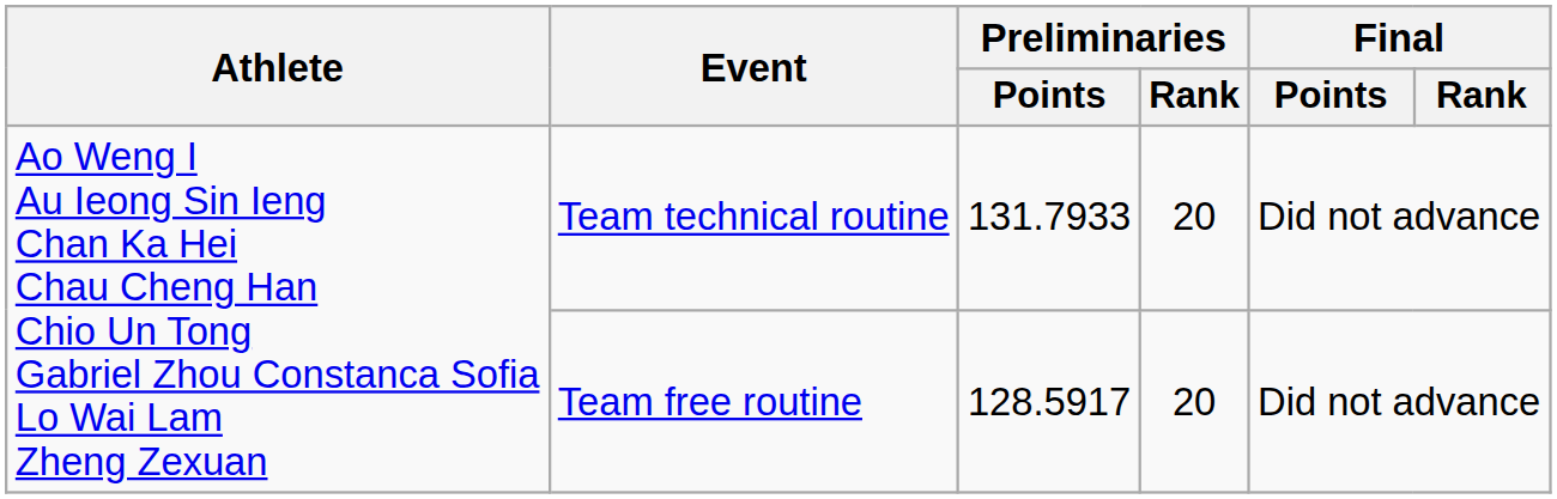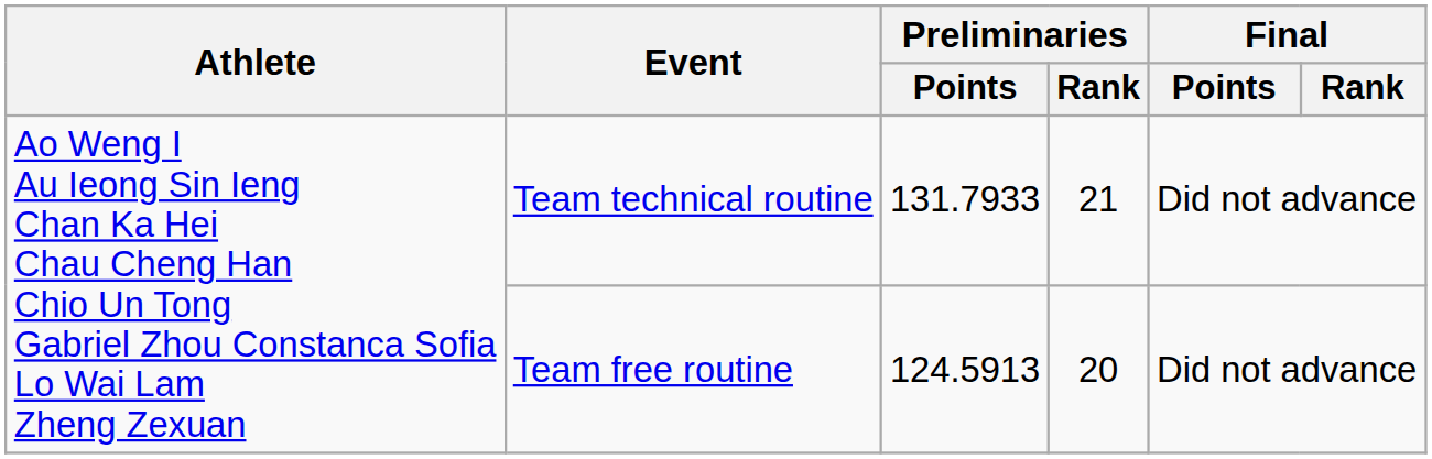 <table class="wikitable" style="text-align:center; font-size:90%;">
 <tr>
 <th rowspan="2">Athlete</th>
 <th rowspan="2">Event</th>
 <th colspan="2">Preliminaries</th>
 <th colspan="2">Final</th>
 </tr>
 <tr style="font-size:95%">
 <th>Points</th>
 <th>Rank</th>
 <th>Points</th>
 <th>Rank</th>
 </tr>
 <tr>
 <td align=left rowspan=2><a href='#'>Ao Weng I</a><br> <a href='#'>Au Ieong Sin Ieng</a><br> <a href='#'>Chan Ka Hei</a><br> <a href='#'>Chau Cheng Han</a><br> <a href='#'>Chio  Un Tong</a><br> <a href='#'>Gabriel Zhou Constanca Sofia</a><br> <a href='#'>Lo Wai Lam</a><br> <a href='#'>Zheng Zexuan</a></td>
 <td align=left><a href='#'>Team technical routine</a></td>
 <td>131.7933</td>
-<td>20</td>
+<td>21</td>
 <td colspan=2>Did not advance</td>
 </tr>
 <tr>
 <td align=left><a href='#'>Team free routine</a></td>
-<td>128.5917</td>
+<td>124.5913</td>
 <td>20</td>
 <td colspan=2>Did not advance</td>
 </tr>
 </table>
